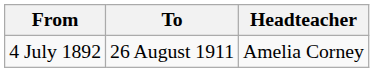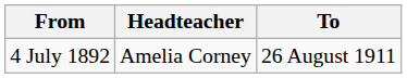 <table class="wikitable">
 <tr>
 <th>From</th>
+<th>Headteacher</th>
 <th>To</th>
-<th>Headteacher</th>
 </tr>
 <tr>
 <td>4 July 1892</td>
+<td>Amelia Corney</td>
 <td>26 August 1911</td>
-<td>Amelia Corney</td>
 </tr>
 </table>
